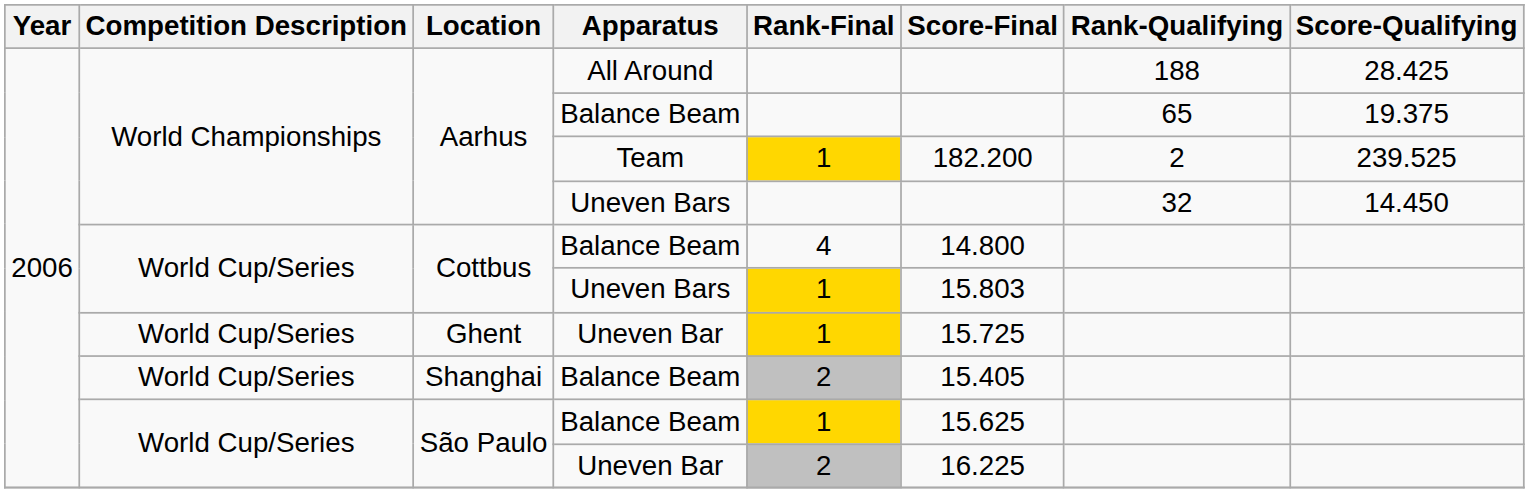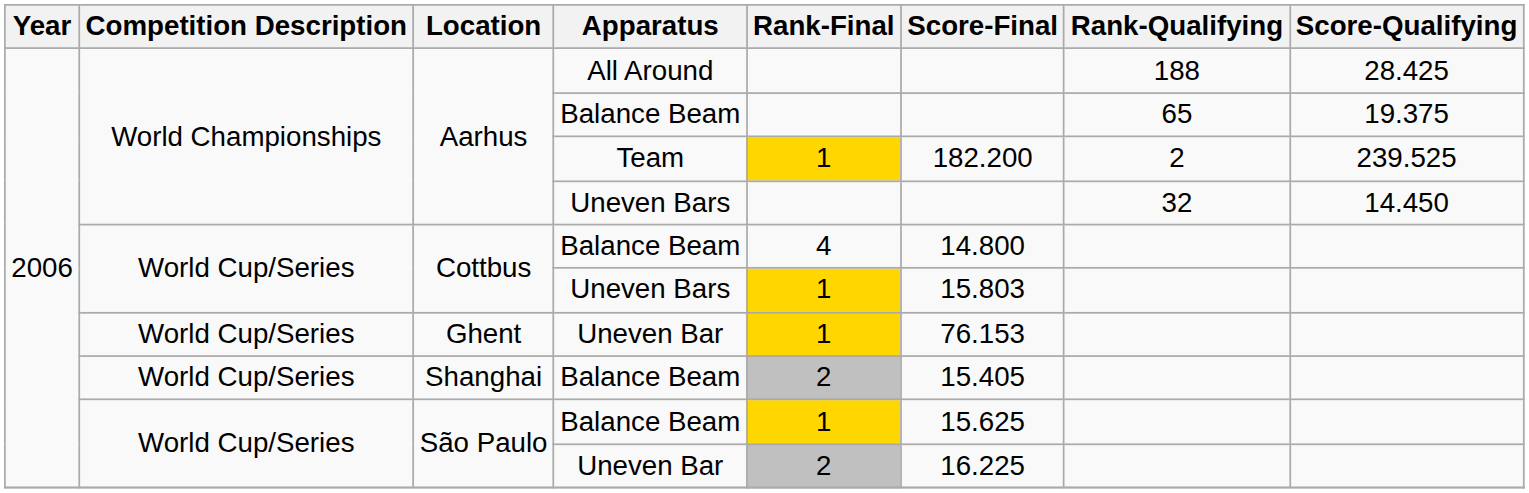 <table class="wikitable" style="text-align:center">
 <tr>
 <th>Year</th>
 <th>Competition Description</th>
 <th>Location</th>
 <th>Apparatus</th>
 <th>Rank-Final</th>
 <th>Score-Final</th>
 <th>Rank-Qualifying</th>
 <th>Score-Qualifying</th>
 </tr>
 <tr>
 <td rowspan="10">2006</td>
 <td rowspan="4">World Championships</td>
 <td rowspan="4">Aarhus</td>
 <td>All Around</td>
 <td></td>
 <td></td>
 <td>188</td>
 <td>28.425</td>
 </tr>
 <tr>
 <td>Balance Beam</td>
 <td></td>
 <td></td>
 <td>65</td>
 <td>19.375</td>
 </tr>
 <tr>
 <td>Team</td>
 <td bgcolor="gold">1</td>
 <td>182.200</td>
 <td>2</td>
 <td>239.525</td>
 </tr>
 <tr>
 <td>Uneven Bars</td>
 <td></td>
 <td></td>
 <td>32</td>
 <td>14.450</td>
 </tr>
 <tr>
 <td rowspan="2">World Cup/Series</td>
 <td rowspan="2">Cottbus</td>
 <td>Balance Beam</td>
 <td>4</td>
 <td>14.800</td>
 <td></td>
 <td></td>
 </tr>
 <tr>
 <td>Uneven Bars</td>
 <td bgcolor="gold">1</td>
 <td>15.803</td>
 <td></td>
 <td></td>
 </tr>
 <tr>
 <td>World Cup/Series</td>
 <td>Ghent</td>
 <td>Uneven Bar</td>
 <td bgcolor="gold">1</td>
-<td>15.725</td>
+<td>76.153</td>
 <td></td>
 <td></td>
 </tr>
 <tr>
 <td>World Cup/Series</td>
 <td>Shanghai</td>
 <td>Balance Beam</td>
 <td bgcolor="silver">2</td>
 <td>15.405</td>
 <td></td>
 <td></td>
 </tr>
 <tr>
 <td rowspan="2">World Cup/Series</td>
 <td rowspan="2">São Paulo</td>
 <td>Balance Beam</td>
 <td bgcolor="gold">1</td>
 <td>15.625</td>
 <td></td>
 <td></td>
 </tr>
 <tr>
 <td>Uneven Bar</td>
 <td bgcolor="silver">2</td>
 <td>16.225</td>
 <td></td>
 <td></td>
 </tr>
 <tr>
 </tr>
 </table>
